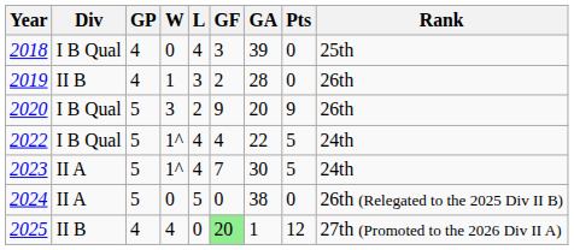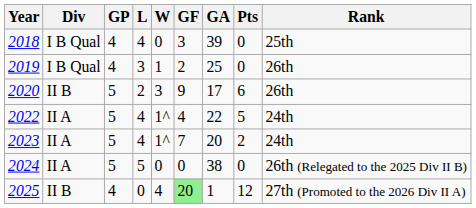 <table class="wikitable">
 <tr>
 <th>Year</th>
 <th>Div</th>
 <th>GP</th>
+<th>L</th>
 <th>W</th>
-<th>L</th>
 <th>GF</th>
 <th>GA</th>
 <th>Pts</th>
 <th>Rank</th>
 </tr>
 <tr>
 <td><em><a href='#'>2018</a></em></td>
 <td>I B Qual</td>
 <td>4</td>
+<td>4</td>
 <td>0</td>
-<td>4</td>
 <td>3</td>
 <td>39</td>
 <td>0</td>
 <td>25th</td>
 </tr>
 <tr>
 <td><em><a href='#'>2019</a></em></td>
-<td>II B</td>
+<td>I B Qual</td>
 <td>4</td>
+<td>3</td>
 <td>1</td>
-<td>3</td>
 <td>2</td>
-<td>28</td>
+<td>25</td>
 <td>0</td>
 <td>26th</td>
 </tr>
 <tr>
 <td><em><a href='#'>2020</a></em></td>
-<td>I B Qual</td>
+<td>II B</td>
 <td>5</td>
+<td>2</td>
 <td>3</td>
-<td>2</td>
 <td>9</td>
-<td>20</td>
-<td>9</td>
+<td>17</td>
+<td>6</td>
 <td>26th</td>
 </tr>
 <tr>
 <td><em><a href='#'>2022</a></em></td>
-<td>I B Qual</td>
+<td>II A</td>
 <td>5</td>
+<td>4</td>
 <td>1^</td>
-<td>4</td>
 <td>4</td>
 <td>22</td>
 <td>5</td>
 <td>24th</td>
 </tr>
 <tr>
 <td><em><a href='#'>2023</a></em></td>
 <td>II A</td>
 <td>5</td>
+<td>4</td>
 <td>1^</td>
-<td>4</td>
 <td>7</td>
-<td>30</td>
-<td>5</td>
+<td>20</td>
+<td>2</td>
 <td>24th</td>
 </tr>
 <tr>
 <td><em><a href='#'>2024</a></em></td>
 <td>II A</td>
 <td>5</td>
+<td>5</td>
 <td>0</td>
-<td>5</td>
 <td>0</td>
 <td>38</td>
 <td>0</td>
 <td>26th <small>(Relegated to the 2025 Div II B)</small></td>
 </tr>
 <tr>
 <td><em><a href='#'>2025</a></em></td>
 <td>II B</td>
 <td>4</td>
+<td>0</td>
 <td>4</td>
-<td>0</td>
 <td style="background: lightgreen;">20</td>
 <td>1</td>
 <td>12</td>
 <td>27th <small>(Promoted to the 2026 Div II A)</small></td>
 </tr>
 </table>
